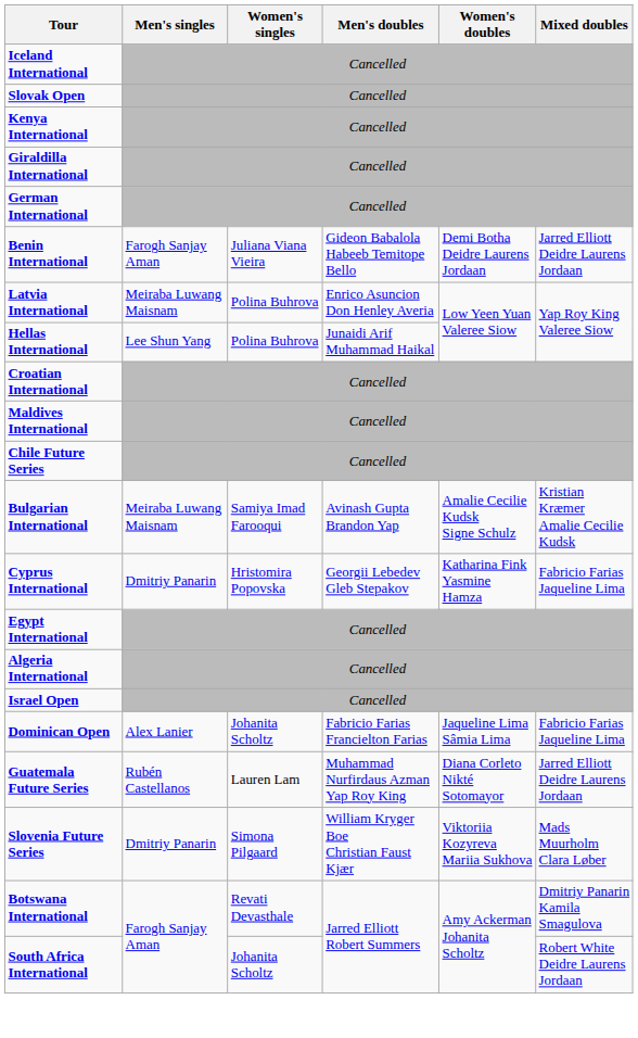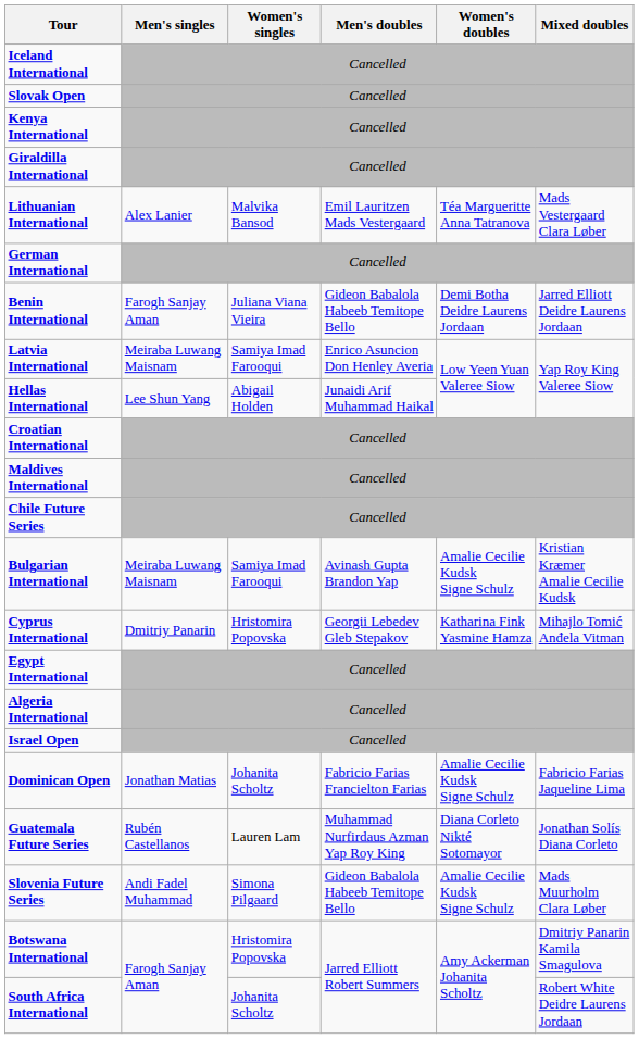 <table class="wikitable" style="font-size:85%">
 <tr>
 <th>Tour</th>
 <th>Men's singles</th>
 <th>Women's singles</th>
 <th>Men's doubles</th>
 <th>Women's doubles</th>
 <th>Mixed doubles</th>
 </tr>
 <tr>
 <td><strong><a href='#'>Iceland International</a></strong></td>
 <td colspan=5 bgcolor="#BBBBBB" align=center><em>Cancelled</em> </td>
 </tr>
 <tr>
 <td><strong><a href='#'>Slovak Open</a></strong></td>
 <td colspan=5 bgcolor="#BBBBBB" align=center><em>Cancelled</em> </td>
 </tr>
 <tr>
 <td><strong><a href='#'>Kenya International</a></strong></td>
 <td colspan=5 bgcolor="#BBBBBB" align=center><em>Cancelled</em> </td>
 </tr>
 <tr>
 <td><strong><a href='#'>Giraldilla International</a></strong></td>
 <td colspan=5 bgcolor="#BBBBBB" align=center><em>Cancelled</em> </td>
 </tr>
 <tr>
+<td><strong><a href='#'>Lithuanian International</a></strong></td>
+<td> <a href='#'>Alex Lanier</a></td>
+<td> <a href='#'>Malvika Bansod</a></td>
+<td> <a href='#'>Emil Lauritzen</a><br> <a href='#'>Mads Vestergaard</a></td>
+<td> <a href='#'>Téa Margueritte</a><br> <a href='#'>Anna Tatranova</a></td>
+<td> <a href='#'>Mads Vestergaard</a><br> <a href='#'>Clara Løber</a></td>
+</tr>
+<tr>
 <td><strong><a href='#'>German International</a></strong></td>
 <td colspan=5 bgcolor="#BBBBBB" align=center><em>Cancelled</em> </td>
 </tr>
 <tr>
 <td><strong><a href='#'>Benin International</a></strong></td>
 <td> <a href='#'>Farogh Sanjay Aman</a></td>
 <td> <a href='#'>Juliana Viana Vieira</a></td>
 <td> <a href='#'>Gideon Babalola</a> <br> <a href='#'>Habeeb Temitope Bello</a></td>
 <td> <a href='#'>Demi Botha</a> <br> <a href='#'>Deidre Laurens Jordaan</a></td>
 <td> <a href='#'>Jarred Elliott</a> <br> <a href='#'>Deidre Laurens Jordaan</a></td>
 </tr>
 <tr>
 <td><strong><a href='#'>Latvia International</a></strong></td>
 <td> <a href='#'>Meiraba Luwang Maisnam</a></td>
-<td> <a href='#'>Polina Buhrova</a></td>
+<td> <a href='#'>Samiya Imad Farooqui</a></td>
 <td> <a href='#'>Enrico Asuncion</a> <br> <a href='#'>Don Henley Averia</a></td>
 <td rowspan=2> <a href='#'>Low Yeen Yuan</a> <br> <a href='#'>Valeree Siow</a></td>
 <td rowspan=2> <a href='#'>Yap Roy King</a> <br> <a href='#'>Valeree Siow</a></td>
 </tr>
 <tr>
 <td><strong><a href='#'>Hellas International</a></strong></td>
 <td> <a href='#'>Lee Shun Yang</a></td>
-<td> <a href='#'>Polina Buhrova</a></td>
+<td> <a href='#'>Abigail Holden</a></td>
 <td> <a href='#'>Junaidi Arif</a> <br> <a href='#'>Muhammad Haikal</a></td>
 </tr>
 <tr>
 <td><strong><a href='#'>Croatian International</a></strong></td>
 <td colspan=5 bgcolor="#BBBBBB" align=center><em>Cancelled</em></td>
 </tr>
 <tr>
 <td><strong><a href='#'>Maldives International</a></strong></td>
 <td colspan=5 bgcolor="#BBBBBB" align=center><em>Cancelled</em> </td>
 </tr>
 <tr>
 <td><strong><a href='#'>Chile Future Series</a></strong></td>
 <td colspan=5 bgcolor="#BBBBBB" align=center><em>Cancelled</em> </td>
 </tr>
 <tr>
 <td><strong><a href='#'>Bulgarian International</a></strong></td>
 <td> <a href='#'>Meiraba Luwang Maisnam</a></td>
 <td> <a href='#'>Samiya Imad Farooqui</a></td>
 <td> <a href='#'>Avinash Gupta</a> <br> <a href='#'>Brandon Yap</a></td>
 <td> <a href='#'>Amalie Cecilie Kudsk</a> <br> <a href='#'>Signe Schulz</a></td>
 <td> <a href='#'>Kristian Kræmer</a> <br> <a href='#'>Amalie Cecilie Kudsk</a></td>
 </tr>
 <tr>
 <td><strong><a href='#'>Cyprus International</a></strong></td>
 <td> <a href='#'>Dmitriy Panarin</a></td>
 <td> <a href='#'>Hristomira Popovska</a></td>
 <td> <a href='#'>Georgii Lebedev</a> <br> <a href='#'>Gleb Stepakov</a></td>
 <td> <a href='#'>Katharina Fink</a> <br> <a href='#'>Yasmine Hamza</a></td>
-<td> <a href='#'>Fabricio Farias</a> <br> <a href='#'>Jaqueline Lima</a></td>
+<td> <a href='#'>Mihajlo Tomić</a> <br> <a href='#'>Anđela Vitman</a></td>
 </tr>
 <tr>
 <td><strong><a href='#'>Egypt International</a></strong></td>
 <td colspan=5 bgcolor="#BBBBBB" align=center><em>Cancelled</em> </td>
 </tr>
 <tr>
 <td><strong><a href='#'>Algeria International</a></strong></td>
 <td colspan=5 bgcolor="#BBBBBB" align=center><em>Cancelled</em> </td>
 </tr>
 <tr>
 <td><strong><a href='#'>Israel Open</a></strong></td>
 <td colspan=5 bgcolor="#BBBBBB" align=center><em>Cancelled</em> </td>
 </tr>
 <tr>
 <td><strong><a href='#'>Dominican Open</a></strong></td>
-<td> <a href='#'>Alex Lanier</a></td>
+<td> <a href='#'>Jonathan Matias</a></td>
 <td> <a href='#'>Johanita Scholtz</a></td>
 <td> <a href='#'>Fabricio Farias</a> <br> <a href='#'>Francielton Farias</a></td>
-<td> <a href='#'>Jaqueline Lima</a> <br> <a href='#'>Sâmia Lima</a></td>
+<td> <a href='#'>Amalie Cecilie Kudsk</a> <br> <a href='#'>Signe Schulz</a></td>
 <td> <a href='#'>Fabricio Farias</a> <br> <a href='#'>Jaqueline Lima</a></td>
 </tr>
 <tr>
 <td><strong><a href='#'>Guatemala Future Series</a></strong></td>
 <td> <a href='#'>Rubén Castellanos</a></td>
 <td> Lauren Lam</td>
 <td> <a href='#'>Muhammad Nurfirdaus Azman</a> <br> <a href='#'>Yap Roy King</a></td>
 <td> <a href='#'>Diana Corleto</a> <br> <a href='#'>Nikté Sotomayor</a></td>
-<td> <a href='#'>Jarred Elliott</a> <br> <a href='#'>Deidre Laurens Jordaan</a></td>
+<td> <a href='#'>Jonathan Solís</a> <br> <a href='#'>Diana Corleto</a></td>
 </tr>
 <tr>
 <td><strong><a href='#'>Slovenia Future Series</a></strong></td>
-<td> <a href='#'>Dmitriy Panarin</a></td>
+<td> <a href='#'>Andi Fadel Muhammad</a></td>
 <td> <a href='#'>Simona Pilgaard</a></td>
-<td> <a href='#'>William Kryger Boe</a> <br> <a href='#'>Christian Faust Kjær</a></td>
-<td> <a href='#'>Viktoriia Kozyreva</a> <br> <a href='#'>Mariia Sukhova</a></td>
+<td> <a href='#'>Gideon Babalola</a> <br> <a href='#'>Habeeb Temitope Bello</a></td>
+<td> <a href='#'>Amalie Cecilie Kudsk</a> <br> <a href='#'>Signe Schulz</a></td>
 <td> <a href='#'>Mads Muurholm</a> <br> <a href='#'>Clara Løber</a></td>
 </tr>
 <tr>
 <td><strong><a href='#'>Botswana International</a></strong></td>
 <td rowspan=2> <a href='#'>Farogh Sanjay Aman</a></td>
-<td> <a href='#'>Revati Devasthale</a></td>
+<td> <a href='#'>Hristomira Popovska</a></td>
 <td rowspan=2> <a href='#'>Jarred Elliott</a> <br> <a href='#'>Robert Summers</a></td>
 <td rowspan=2> <a href='#'>Amy Ackerman</a> <br> <a href='#'>Johanita Scholtz</a></td>
 <td> <a href='#'>Dmitriy Panarin</a> <br> <a href='#'>Kamila Smagulova</a></td>
 </tr>
 <tr>
 <td><strong><a href='#'>South Africa International</a></strong></td>
 <td> <a href='#'>Johanita Scholtz</a></td>
 <td> <a href='#'>Robert White</a> <br> <a href='#'>Deidre Laurens Jordaan</a></td>
 </tr>
 </table>
